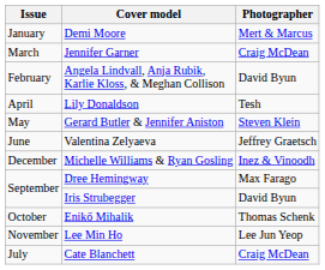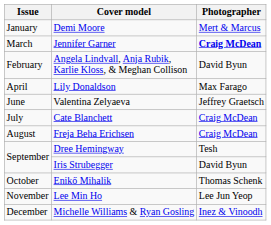 <table class="sortable wikitable">
 <tr>
 <th>Issue</th>
 <th>Cover model</th>
 <th>Photographer</th>
 </tr>
 <tr>
 <td>January</td>
 <td><a href='#'>Demi Moore</a></td>
 <td><a href='#'>Mert & Marcus</a></td>
 </tr>
 <tr>
 <td>March</td>
 <td><a href='#'>Jennifer Garner</a></td>
-<td><a href='#'>Craig McDean</a></td>
+<td><strong><a href='#'>Craig McDean</a></strong></td>
 </tr>
 <tr>
 <td>February</td>
 <td><a href='#'>Angela Lindvall</a>, <a href='#'>Anja Rubik</a>,<br><a href='#'>Karlie Kloss</a>, & Meghan Collison</td>
 <td>David Byun</td>
 </tr>
 <tr>
 <td>April</td>
 <td><a href='#'>Lily Donaldson</a></td>
-<td>Tesh</td>
-</tr>
-<tr>
-<td>May</td>
-<td><a href='#'>Gerard Butler</a> & <a href='#'>Jennifer Aniston</a></td>
-<td><a href='#'>Steven Klein</a></td>
+<td>Max Farago</td>
 </tr>
 <tr>
 <td>June</td>
 <td>Valentina Zelyaeva</td>
 <td>Jeffrey Graetsch</td>
 </tr>
 <tr>
-<td>December</td>
-<td><a href='#'>Michelle Williams</a> & <a href='#'>Ryan Gosling</a></td>
-<td><a href='#'>Inez & Vinoodh</a></td>
+<td>July</td>
+<td><a href='#'>Cate Blanchett</a></td>
+<td><a href='#'>Craig McDean</a></td>
+</tr>
+<tr>
+<td>August</td>
+<td><a href='#'>Freja Beha Erichsen</a></td>
+<td><a href='#'>Craig McDean</a></td>
 </tr>
 <tr>
 <td rowspan=2>September</td>
 <td><a href='#'>Dree Hemingway</a></td>
-<td>Max Farago</td>
+<td>Tesh</td>
 </tr>
 <tr>
 <td><a href='#'>Iris Strubegger</a></td>
 <td>David Byun</td>
 </tr>
 <tr>
 <td>October</td>
 <td><a href='#'>Enikő Mihalik</a></td>
 <td>Thomas Schenk</td>
 </tr>
 <tr>
 <td>November</td>
 <td><a href='#'>Lee Min Ho</a></td>
 <td>Lee Jun Yeop</td>
 </tr>
 <tr>
-<td>July</td>
-<td><a href='#'>Cate Blanchett</a></td>
-<td><a href='#'>Craig McDean</a></td>
+<td>December</td>
+<td><a href='#'>Michelle Williams</a> & <a href='#'>Ryan Gosling</a></td>
+<td><a href='#'>Inez & Vinoodh</a></td>
 </tr>
 </table>
